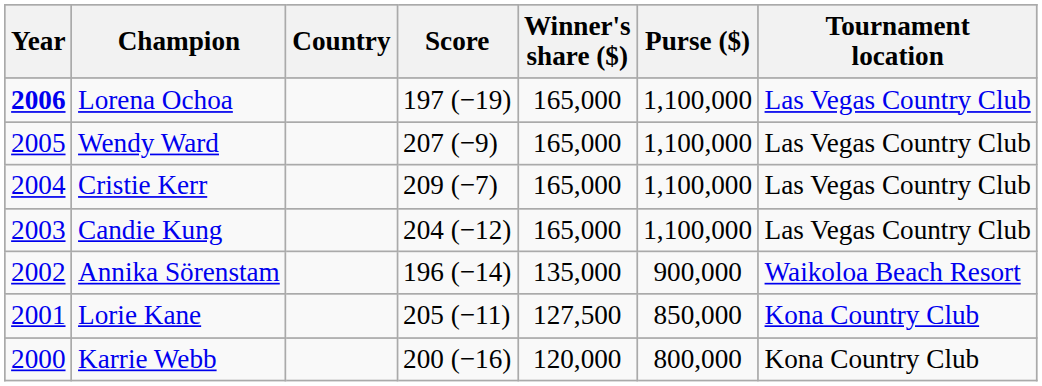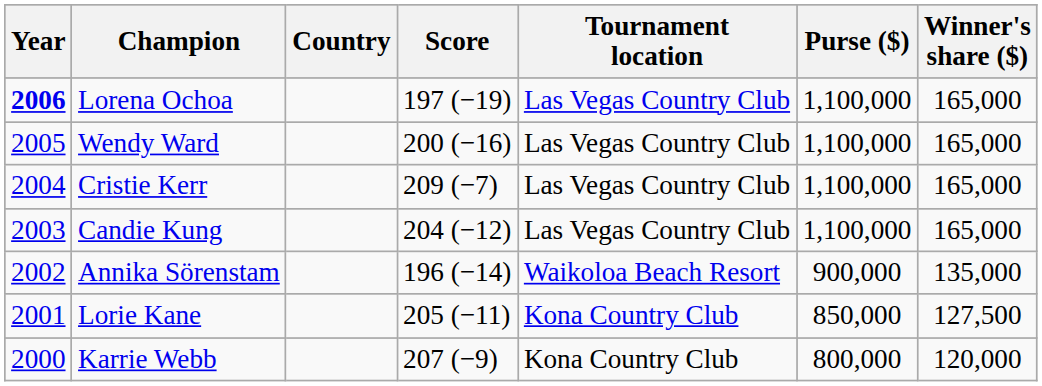 <table class="wikitable">
 <tr>
 <th>Year</th>
 <th>Champion</th>
 <th>Country</th>
 <th>Score</th>
+<th>Tournament<br>location</th>
+<th>Purse ($)</th>
 <th>Winner's<br>share ($)</th>
-<th>Purse ($)</th>
-<th>Tournament<br>location</th>
 </tr>
 <tr>
 <td><strong><a href='#'>2006</a></strong></td>
 <td><a href='#'>Lorena Ochoa</a></td>
 <td></td>
 <td align=center>197 (−19)</td>
+<td><a href='#'>Las Vegas Country Club</a></td>
+<td align=center>1,100,000</td>
 <td align=center>165,000</td>
-<td align=center>1,100,000</td>
-<td><a href='#'>Las Vegas Country Club</a></td>
 </tr>
 <tr>
 <td><a href='#'>2005</a></td>
 <td><a href='#'>Wendy Ward</a></td>
 <td></td>
-<td>207 (−9)</td>
+<td>200 (−16)</td>
+<td>Las Vegas Country Club</td>
+<td align=center>1,100,000</td>
 <td align=center>165,000</td>
-<td align=center>1,100,000</td>
-<td>Las Vegas Country Club</td>
 </tr>
 <tr>
 <td><a href='#'>2004</a></td>
 <td><a href='#'>Cristie Kerr</a></td>
 <td></td>
 <td>209 (−7)</td>
+<td>Las Vegas Country Club</td>
+<td align=center>1,100,000</td>
 <td align=center>165,000</td>
-<td align=center>1,100,000</td>
-<td>Las Vegas Country Club</td>
 </tr>
 <tr>
 <td><a href='#'>2003</a></td>
 <td><a href='#'>Candie Kung</a></td>
 <td></td>
 <td>204 (−12)</td>
+<td>Las Vegas Country Club</td>
+<td align=center>1,100,000</td>
 <td align=center>165,000</td>
-<td align=center>1,100,000</td>
-<td>Las Vegas Country Club</td>
 </tr>
 <tr>
 <td><a href='#'>2002</a></td>
 <td><a href='#'>Annika Sörenstam</a></td>
 <td></td>
 <td align=center>196 (−14)</td>
+<td><a href='#'>Waikoloa Beach Resort</a></td>
+<td align=center>900,000</td>
 <td align=center>135,000</td>
-<td align=center>900,000</td>
-<td><a href='#'>Waikoloa Beach Resort</a></td>
 </tr>
 <tr>
 <td><a href='#'>2001</a></td>
 <td><a href='#'>Lorie Kane</a></td>
 <td></td>
 <td>205 (−11)</td>
+<td><a href='#'>Kona Country Club</a></td>
+<td align=center>850,000</td>
 <td align=center>127,500</td>
-<td align=center>850,000</td>
-<td><a href='#'>Kona Country Club</a></td>
 </tr>
 <tr>
 <td><a href='#'>2000</a></td>
 <td><a href='#'>Karrie Webb</a></td>
 <td></td>
-<td>200 (−16)</td>
+<td>207 (−9)</td>
+<td>Kona Country Club</td>
+<td align=center>800,000</td>
 <td align=center>120,000</td>
-<td align=center>800,000</td>
-<td>Kona Country Club</td>
 </tr>
 </table>
